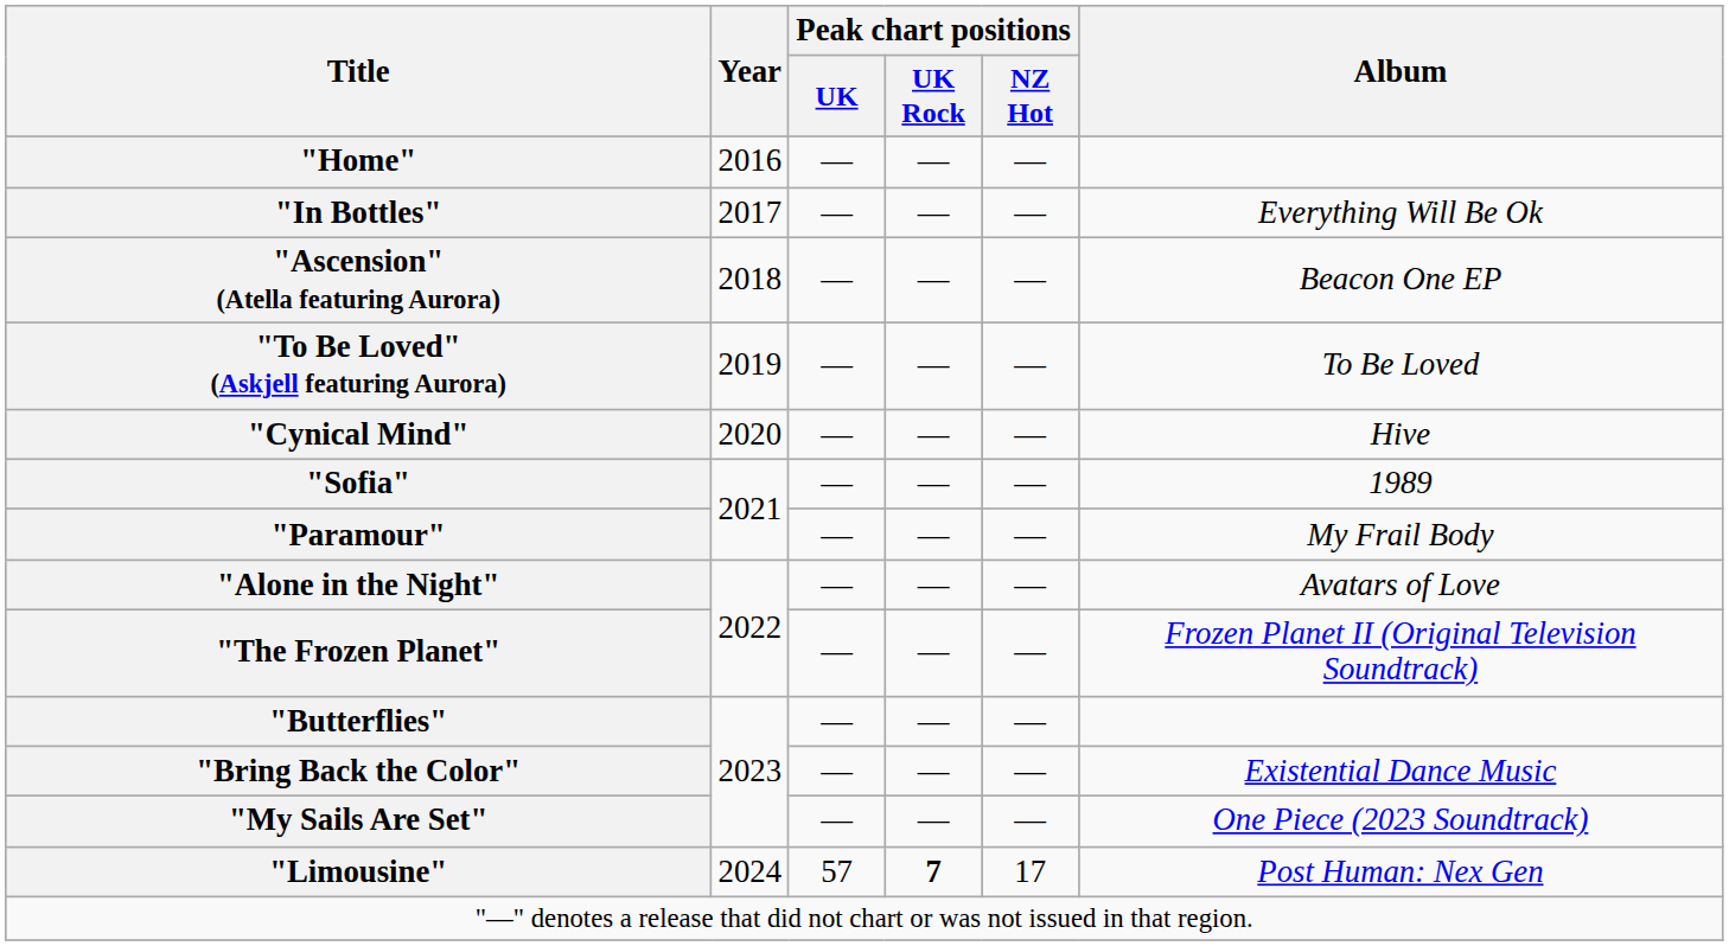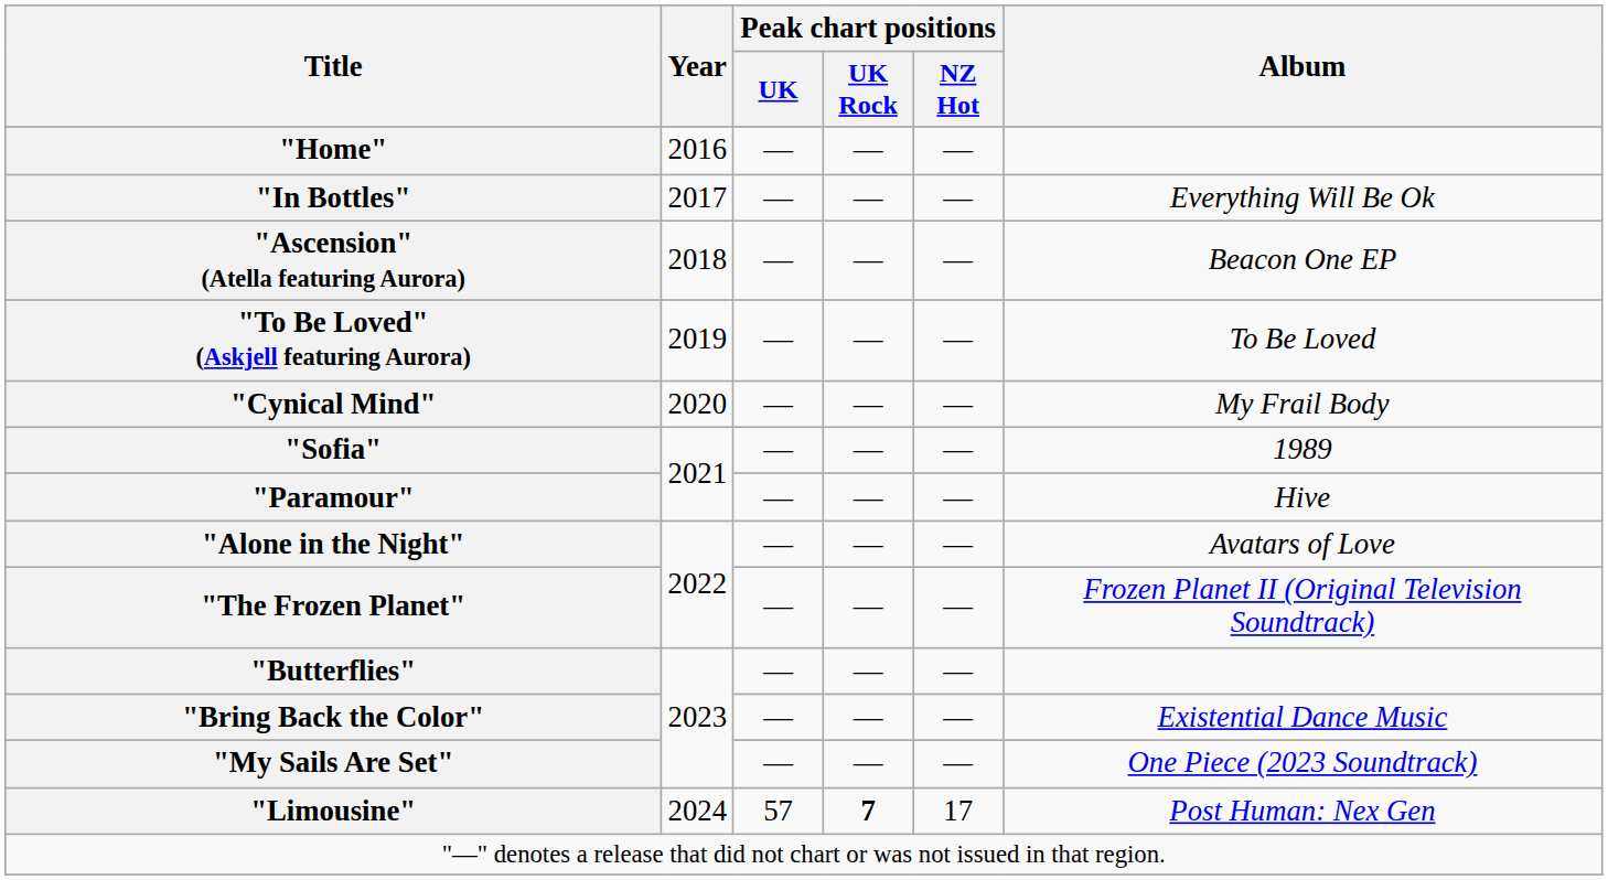 <table class="wikitable plainrowheaders" style="text-align:center;">
 <tr>
 <th scope="col" rowspan="2" style="width:23em;">Title</th>
 <th scope="col" rowspan="2" style="width:1em;">Year</th>
 <th scope="col" colspan="3">Peak chart positions</th>
 <th scope="col" rowspan="2" style="width:21em;">Album</th>
 </tr>
 <tr>
 <th scope="col" style="width:3em;font-size:90%;"><a href='#'>UK</a><br></th>
 <th scope="col" style="width:3em;font-size:90%;"><a href='#'>UK<br>Rock</a><br></th>
 <th scope="col" style="width:3em;font-size:90%;"><a href='#'>NZ<br>Hot</a><br></th>
 </tr>
 <tr>
 <th scope="row">"Home"<br></th>
 <td>2016</td>
 <td>—</td>
 <td>—</td>
 <td>—</td>
 <td></td>
 </tr>
 <tr>
 <th scope="row">"In Bottles"<br></th>
 <td>2017</td>
 <td>—</td>
 <td>—</td>
 <td>—</td>
 <td><em>Everything Will Be Ok</em></td>
 </tr>
 <tr>
 <th scope="row">"Ascension"<br><small>(Atella featuring Aurora)</small></th>
 <td>2018</td>
 <td>—</td>
 <td>—</td>
 <td>—</td>
 <td><em>Beacon One EP</em></td>
 </tr>
 <tr>
 <th scope="row">"To Be Loved"<br><small>(<a href='#'>Askjell</a> featuring Aurora)</small></th>
 <td>2019</td>
 <td>—</td>
 <td>—</td>
 <td>—</td>
 <td><em>To Be Loved</em></td>
 </tr>
 <tr>
 <th scope="row">"Cynical Mind"<br></th>
 <td>2020</td>
 <td>—</td>
 <td>—</td>
 <td>—</td>
-<td><em>Hive</em></td>
+<td><em>My Frail Body</em></td>
 </tr>
 <tr>
 <th scope="row">"Sofia"<br></th>
 <td rowspan="2">2021</td>
 <td>—</td>
 <td>—</td>
 <td>—</td>
 <td><em>1989</em></td>
 </tr>
 <tr>
 <th scope="row">"Paramour"<br></th>
 <td>—</td>
 <td>—</td>
 <td>—</td>
-<td><em>My Frail Body</em></td>
+<td><em>Hive</em></td>
 </tr>
 <tr>
 <th scope="row">"Alone in the Night"<br></th>
 <td rowspan="2">2022</td>
 <td>—</td>
 <td>—</td>
 <td>—</td>
 <td><em>Avatars of Love</em></td>
 </tr>
 <tr>
 <th scope="row">"The Frozen Planet"<br></th>
 <td>—</td>
 <td>—</td>
 <td>—</td>
 <td><em><a href='#'>Frozen Planet II (Original Television Soundtrack)</a></em></td>
 </tr>
 <tr>
 <th scope="row">"Butterflies"<br></th>
 <td rowspan="3">2023</td>
 <td>—</td>
 <td>—</td>
 <td>—</td>
 <td></td>
 </tr>
 <tr>
 <th scope="row">"Bring Back the Color"<br></th>
 <td>—</td>
 <td>—</td>
 <td>—</td>
 <td><em><a href='#'>Existential Dance Music</a></em></td>
 </tr>
 <tr>
 <th scope="row">"My Sails Are Set"<br></th>
 <td>—</td>
 <td>—</td>
 <td>—</td>
 <td><em><a href='#'>One Piece (2023 Soundtrack)</a></em></td>
 </tr>
 <tr>
 <th scope="row">"Limousine"<br></th>
 <td>2024</td>
 <td>57</td>
 <td><strong>7</strong></td>
 <td>17</td>
 <td><em><a href='#'>Post Human: Nex Gen</a></em></td>
 </tr>
 <tr>
 <td colspan="12" style="font-size: 85%">"—" denotes a release that did not chart or was not issued in that region.</td>
 </tr>
 </table>
